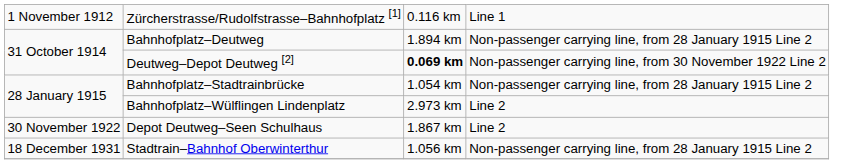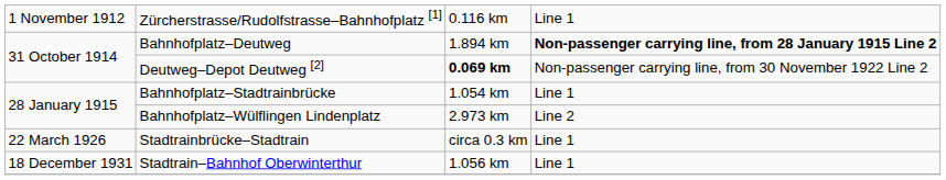 <table class="wikitable">
 <tr>
 <td>1 November 1912</td>
 <td>Zürcherstrasse/Rudolfstrasse–Bahnhofplatz <sup>[1]</sup></td>
 <td>0.116 km</td>
 <td>Line 1</td>
 </tr>
 <tr>
 <td rowspan="2" align="left">31 October 1914</td>
 <td>Bahnhofplatz–Deutweg</td>
 <td>1.894 km</td>
-<td>Non-passenger carrying line, from 28 January 1915 Line 2</td>
+<td><strong>Non-passenger carrying line, from 28 January 1915 Line 2</strong></td>
 </tr>
 <tr>
 <td>Deutweg–Depot Deutweg <sup>[2]</sup></td>
 <td><strong>0.069 km</strong></td>
 <td>Non-passenger carrying line, from 30 November 1922 Line 2</td>
 </tr>
 <tr>
 <td rowspan="2" align="left">28 January 1915</td>
 <td>Bahnhofplatz–Stadtrainbrücke</td>
 <td>1.054 km</td>
-<td>Non-passenger carrying line, from 28 January 1915 Line 2</td>
+<td>Line 1</td>
 </tr>
 <tr>
 <td>Bahnhofplatz–Wülflingen Lindenplatz</td>
 <td>2.973 km</td>
 <td>Line 2</td>
 </tr>
 <tr>
-<td>30 November 1922</td>
-<td>Depot Deutweg–Seen Schulhaus</td>
-<td>1.867 km</td>
-<td>Line 2</td>
+<td>22 March 1926</td>
+<td>Stadtrainbrücke–Stadtrain</td>
+<td>circa 0.3 km</td>
+<td>Line 1</td>
 </tr>
 <tr>
 <td>18 December 1931</td>
 <td>Stadtrain–<a href='#'>Bahnhof Oberwinterthur</a></td>
 <td>1.056 km</td>
-<td>Non-passenger carrying line, from 28 January 1915 Line 2</td>
+<td>Line 1</td>
 </tr>
 <tr>
 </tr>
 </table>
